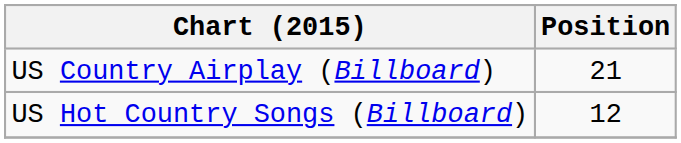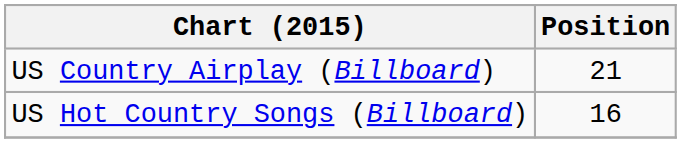 <table class="wikitable sortable">
 <tr>
 <th scope="col">Chart (2015)</th>
 <th scope="col">Position</th>
 </tr>
 <tr>
 <td>US <a href='#'>Country Airplay</a> (<em><a href='#'>Billboard</a></em>)</td>
 <td align="center">21</td>
 </tr>
 <tr>
 <td>US <a href='#'>Hot Country Songs</a> (<em><a href='#'>Billboard</a></em>)</td>
-<td align="center">12</td>
+<td align="center">16</td>
 </tr>
 <tr>
 </tr>
 </table>
